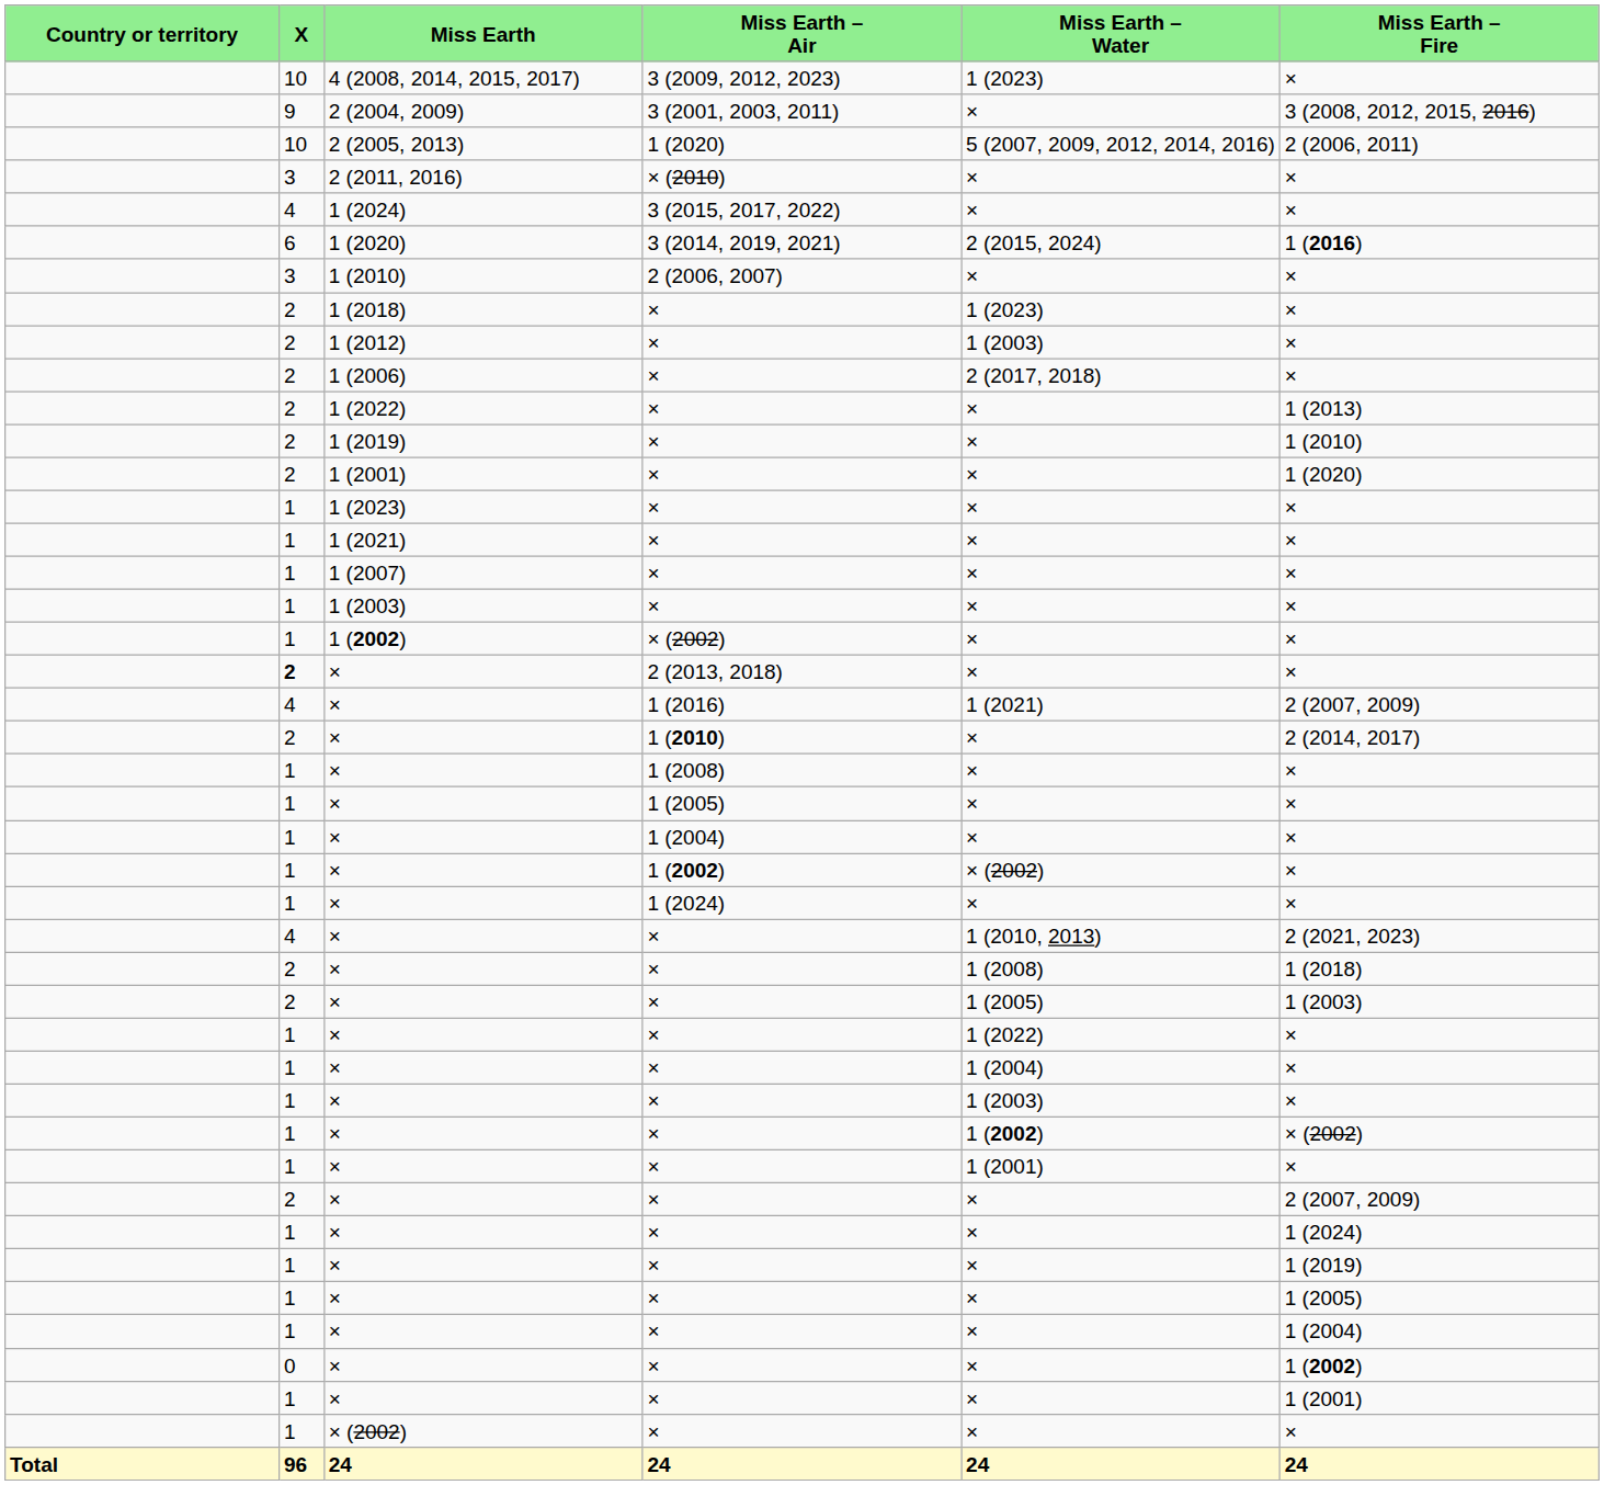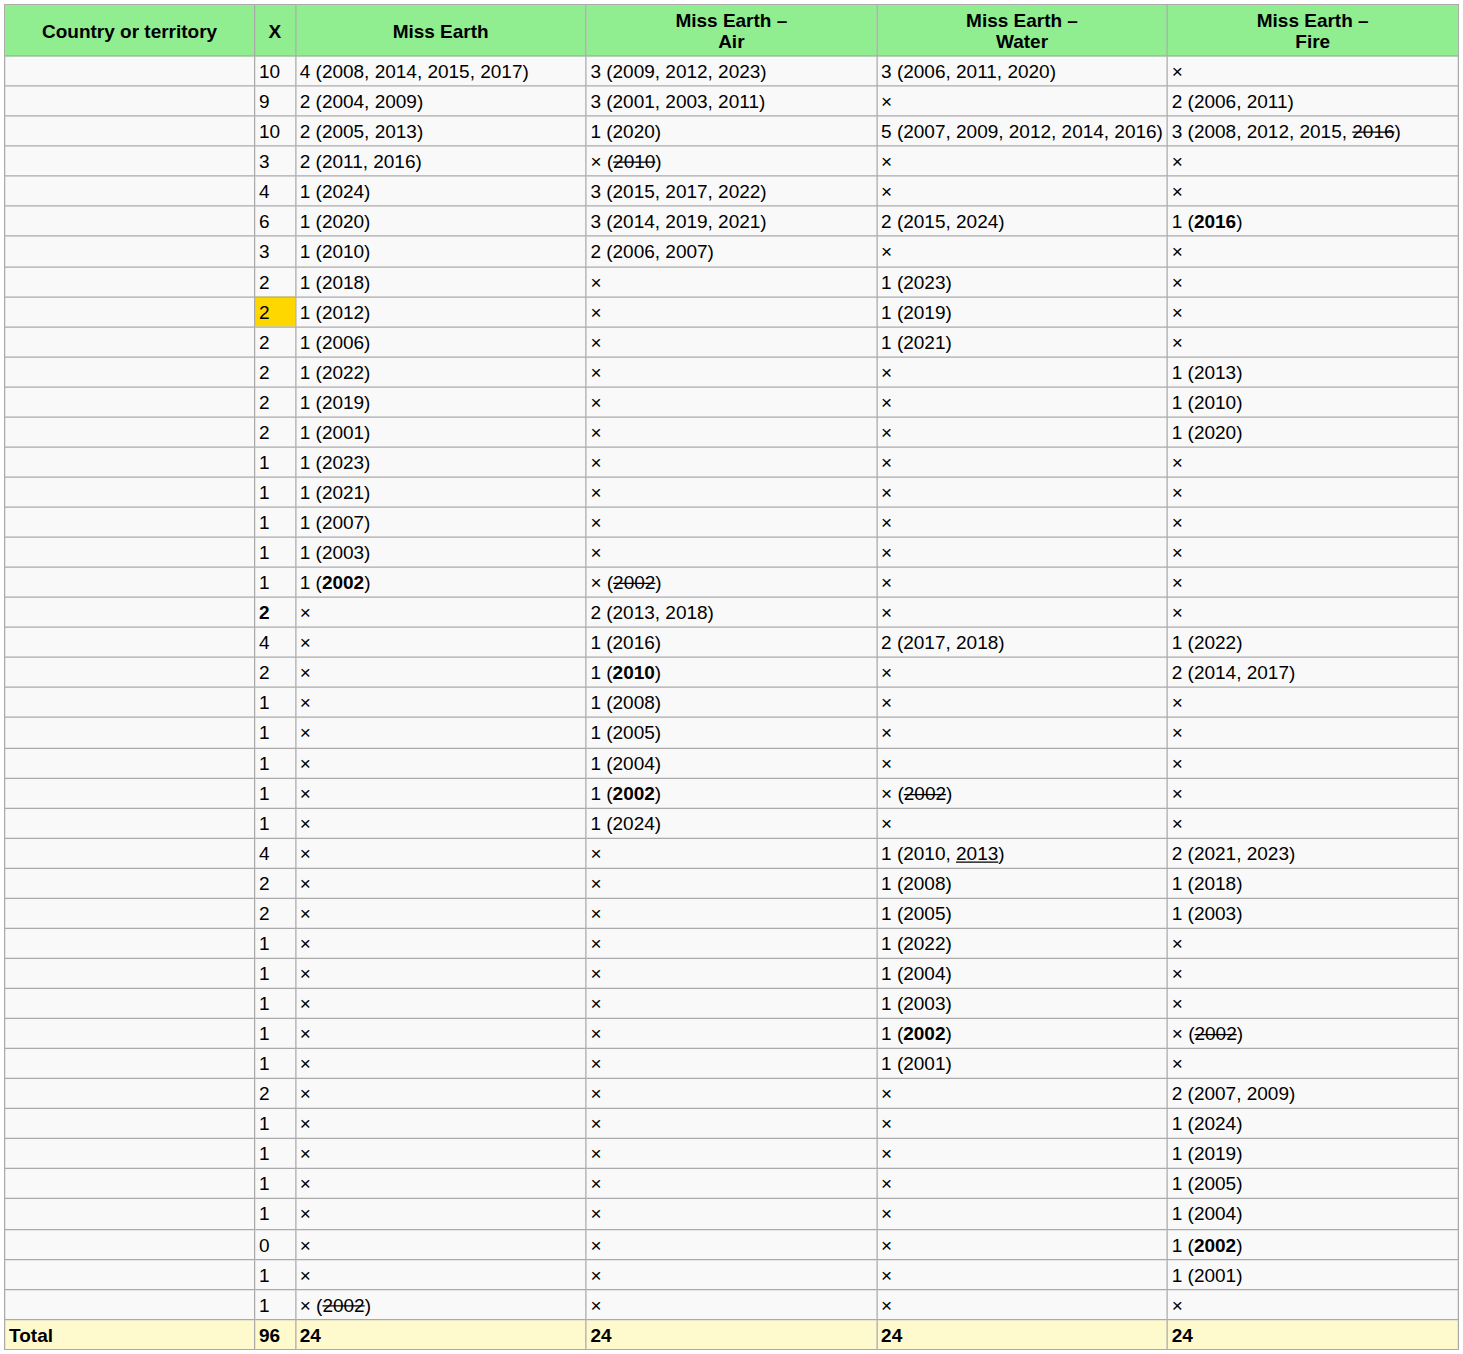 <table class="wikitable sortable" style="font-size: 95%;">
 <tr>
 <th style="background:#90EE90">Country or territory</th>
 <th style="background:#90EE90">X</th>
 <th style="background:#90EE90; width:20%;">Miss Earth</th>
 <th style="background:#90EE90; width:20%;">Miss Earth –<br>Air</th>
 <th style="background:#90EE90; width:20%;">Miss Earth –<br>Water</th>
 <th style="background:#90EE90; width:20%;">Miss Earth –<br>Fire</th>
 </tr>
 <tr>
 <td><strong></strong></td>
 <td>10</td>
 <td>4 (2008, 2014, 2015, 2017)</td>
 <td>3 (2009, 2012, 2023)</td>
-<td>1 (2023)</td>
+<td>3 (2006, 2011, 2020)</td>
 <td>×</td>
 </tr>
 <tr>
 <td><strong></strong></td>
 <td>9</td>
 <td>2 (2004, 2009)</td>
 <td>3 (2001, 2003, 2011)</td>
 <td>×</td>
-<td>3 (2008, 2012, 2015, <s>2016</s>)</td>
+<td>2 (2006, 2011)</td>
 </tr>
 <tr>
 <td><strong></strong></td>
 <td>10</td>
 <td>2 (2005, 2013)</td>
 <td>1 (2020)</td>
 <td>5 (2007, 2009, 2012, 2014, 2016)</td>
-<td>2 (2006, 2011)</td>
+<td>3 (2008, 2012, 2015, <s>2016</s>)</td>
 </tr>
 <tr>
 <td><strong></strong></td>
 <td>3</td>
 <td>2 (2011, 2016)</td>
 <td>× (<s>2010</s>)</td>
 <td>×</td>
 <td>×</td>
 </tr>
 <tr>
 <td><strong></strong></td>
 <td>4</td>
 <td>1 (2024)</td>
 <td>3 (2015, 2017, 2022)</td>
 <td>×</td>
 <td>×</td>
 </tr>
 <tr>
 <td><strong></strong></td>
 <td>6</td>
 <td>1 (2020)</td>
 <td>3 (2014, 2019, 2021)</td>
 <td>2 (2015, 2024)</td>
 <td>1 (<strong>2016</strong>)</td>
 </tr>
 <tr>
 <td><strong></strong></td>
 <td>3</td>
 <td>1 (2010)</td>
 <td>2 (2006, 2007)</td>
 <td>×</td>
 <td>×</td>
 </tr>
 <tr>
 <td><strong></strong></td>
 <td>2</td>
 <td>1 (2018)</td>
 <td>×</td>
 <td>1 (2023)</td>
 <td>×</td>
 </tr>
 <tr>
 <td><strong></strong></td>
-<td>2</td>
+<td style="background: gold;">2</td>
 <td>1 (2012)</td>
 <td>×</td>
-<td>1 (2003)</td>
+<td>1 (2019)</td>
 <td>×</td>
 </tr>
 <tr>
 <td><strong></strong></td>
 <td>2</td>
 <td>1 (2006)</td>
 <td>×</td>
-<td>2 (2017, 2018)</td>
+<td>1 (2021)</td>
 <td>×</td>
 </tr>
 <tr>
 <td><strong></strong></td>
 <td>2</td>
 <td>1 (2022)</td>
 <td>×</td>
 <td>×</td>
 <td>1 (2013)</td>
 </tr>
 <tr>
 <td><strong></strong></td>
 <td>2</td>
 <td>1 (2019)</td>
 <td>×</td>
 <td>×</td>
 <td>1 (2010)</td>
 </tr>
 <tr>
 <td><strong></strong></td>
 <td>2</td>
 <td>1 (2001)</td>
 <td>×</td>
 <td>×</td>
 <td>1 (2020)</td>
 </tr>
 <tr>
 <td><strong></strong></td>
 <td>1</td>
 <td>1 (2023)</td>
 <td>×</td>
 <td>×</td>
 <td>×</td>
 </tr>
 <tr>
 <td><strong></strong></td>
 <td>1</td>
 <td>1 (2021)</td>
 <td>×</td>
 <td>×</td>
 <td>×</td>
 </tr>
 <tr>
 <td><strong></strong></td>
 <td>1</td>
 <td>1 (2007)</td>
 <td>×</td>
 <td>×</td>
 <td>×</td>
 </tr>
 <tr>
 <td><strong></strong></td>
 <td>1</td>
 <td>1 (2003)</td>
 <td>×</td>
 <td>×</td>
 <td>×</td>
 </tr>
 <tr>
 <td><strong></strong></td>
 <td>1</td>
 <td>1 (<strong>2002</strong>)</td>
 <td>× (<s>2002</s>)</td>
 <td>×</td>
 <td>×</td>
 </tr>
 <tr>
 <td><strong></strong></td>
 <td><strong>2</strong></td>
 <td>×</td>
 <td>2 (2013, 2018)</td>
 <td>×</td>
 <td>×</td>
 </tr>
 <tr>
 <td><strong></strong></td>
 <td>4</td>
 <td>×</td>
 <td>1 (2016)</td>
-<td>1 (2021)</td>
-<td>2 (2007, 2009)</td>
+<td>2 (2017, 2018)</td>
+<td>1 (2022)</td>
 </tr>
 <tr>
 <td><strong></strong></td>
 <td>2</td>
 <td>×</td>
 <td>1 (<strong>2010</strong>)</td>
 <td>×</td>
 <td>2 (2014, 2017)</td>
 </tr>
 <tr>
 <td><strong></strong></td>
 <td>1</td>
 <td>×</td>
 <td>1 (2008)</td>
 <td>×</td>
 <td>×</td>
 </tr>
 <tr>
 <td><strong></strong></td>
 <td>1</td>
 <td>×</td>
 <td>1 (2005)</td>
 <td>×</td>
 <td>×</td>
 </tr>
 <tr>
 <td><strong></strong></td>
 <td>1</td>
 <td>×</td>
 <td>1 (2004)</td>
 <td>×</td>
 <td>×</td>
 </tr>
 <tr>
 <td><strong></strong></td>
 <td>1</td>
 <td>×</td>
 <td>1 (<strong>2002</strong>)</td>
 <td>× (<s>2002</s>)</td>
 <td>×</td>
 </tr>
 <tr>
 <td><strong></strong></td>
 <td>1</td>
 <td>×</td>
 <td>1 (2024)</td>
 <td>×</td>
 <td>×</td>
 </tr>
 <tr>
 <td><strong></strong></td>
 <td>4</td>
 <td>×</td>
 <td>×</td>
 <td>1 (2010, <u>2013</u>)</td>
 <td>2 (2021, 2023)</td>
 </tr>
 <tr>
 <td><strong></strong></td>
 <td>2</td>
 <td>×</td>
 <td>×</td>
 <td>1 (2008)</td>
 <td>1 (2018)</td>
 </tr>
 <tr>
 <td><strong></strong></td>
 <td>2</td>
 <td>×</td>
 <td>×</td>
 <td>1 (2005)</td>
 <td>1 (2003)</td>
 </tr>
 <tr>
 <td><strong></strong></td>
 <td>1</td>
 <td>×</td>
 <td>×</td>
 <td>1 (2022)</td>
 <td>×</td>
 </tr>
 <tr>
 <td><strong></strong></td>
 <td>1</td>
 <td>×</td>
 <td>×</td>
 <td>1 (2004)</td>
 <td>×</td>
 </tr>
 <tr>
 <td><strong></strong></td>
 <td>1</td>
 <td>×</td>
 <td>×</td>
 <td>1 (2003)</td>
 <td>×</td>
 </tr>
 <tr>
 <td><strong></strong></td>
 <td>1</td>
 <td>×</td>
 <td>×</td>
 <td>1 (<strong>2002</strong>)</td>
 <td>× (<s>2002</s>)</td>
 </tr>
 <tr>
 <td><strong></strong></td>
 <td>1</td>
 <td>×</td>
 <td>×</td>
 <td>1 (2001)</td>
 <td>×</td>
 </tr>
 <tr>
 <td><strong></strong></td>
 <td>2</td>
 <td>×</td>
 <td>×</td>
 <td>×</td>
 <td>2 (2007, 2009)</td>
 </tr>
 <tr>
 <td><strong></strong></td>
 <td>1</td>
 <td>×</td>
 <td>×</td>
 <td>×</td>
 <td>1 (2024)</td>
 </tr>
 <tr>
 <td><strong></strong></td>
 <td>1</td>
 <td>×</td>
 <td>×</td>
 <td>×</td>
 <td>1 (2019)</td>
 </tr>
 <tr>
 <td><strong></strong></td>
 <td>1</td>
 <td>×</td>
 <td>×</td>
 <td>×</td>
 <td>1 (2005)</td>
 </tr>
 <tr>
 <td><strong></strong></td>
 <td>1</td>
 <td>×</td>
 <td>×</td>
 <td>×</td>
 <td>1 (2004)</td>
 </tr>
 <tr>
 <td><strong></strong></td>
 <td>0</td>
 <td>×</td>
 <td>×</td>
 <td>×</td>
 <td>1 (<strong>2002</strong>)</td>
 </tr>
 <tr>
 <td><strong></strong></td>
 <td>1</td>
 <td>×</td>
 <td>×</td>
 <td>×</td>
 <td>1 (2001)</td>
 </tr>
 <tr>
 <td><strong></strong></td>
 <td>1</td>
 <td>× (<s>2002</s>)</td>
 <td>×</td>
 <td>×</td>
 <td>×</td>
 </tr>
 <tr style="background: #FFFACD;">
 <td><strong>Total</strong></td>
 <td><strong>96</strong></td>
 <td><strong>24</strong></td>
 <td><strong>24</strong></td>
 <td><strong>24</strong></td>
 <td><strong>24</strong></td>
 </tr>
 </table>
